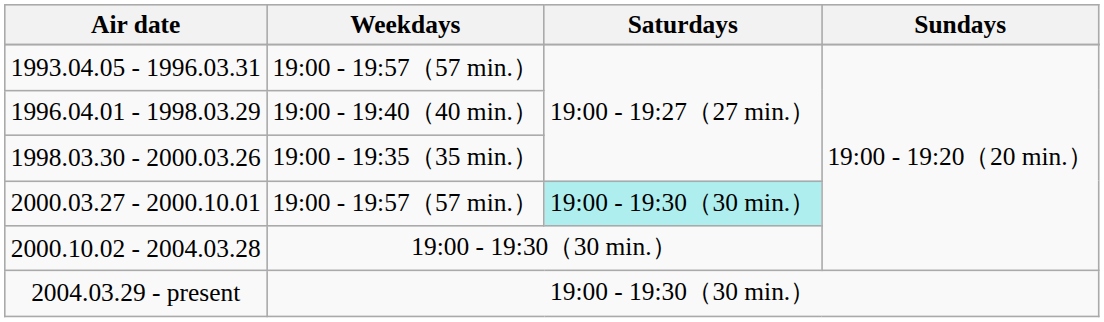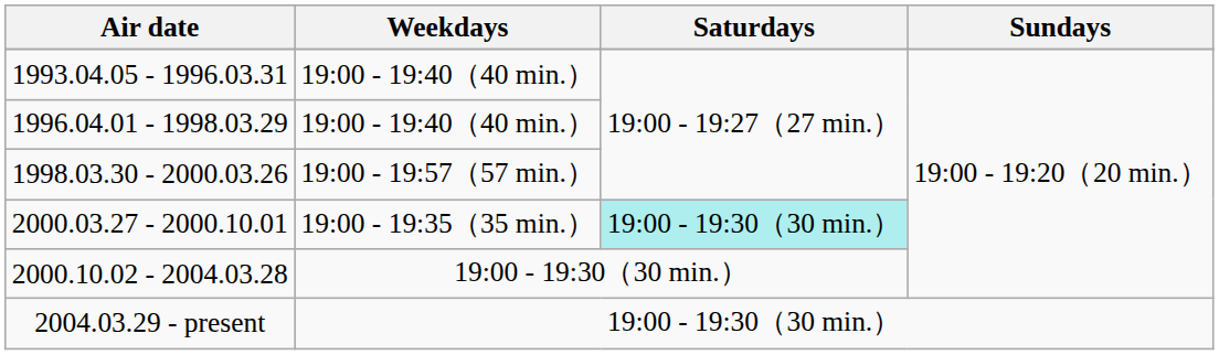 <table class=wikitable style="text-align:center">
 <tr>
 <th>Air date</th>
 <th>Weekdays</th>
 <th>Saturdays</th>
 <th>Sundays</th>
 </tr>
 <tr>
 </tr>
 <tr>
 <td>1993.04.05 - 1996.03.31</td>
-<td>19:00 - 19:57（57 min.）</td>
+<td>19:00 - 19:40（40 min.）</td>
 <td rowspan=3>19:00 - 19:27（27 min.）</td>
 <td rowspan=5>19:00 - 19:20（20 min.）</td>
 </tr>
 <tr>
 <td>1996.04.01 - 1998.03.29</td>
 <td>19:00 - 19:40（40 min.）</td>
 </tr>
 <tr>
 <td>1998.03.30 - 2000.03.26</td>
-<td>19:00 - 19:35（35 min.）</td>
+<td>19:00 - 19:57（57 min.）</td>
 </tr>
 <tr>
 <td>2000.03.27 - 2000.10.01</td>
-<td>19:00 - 19:57（57 min.）</td>
+<td>19:00 - 19:35（35 min.）</td>
 <td style="background: paleturquoise;">19:00 - 19:30（30 min.）</td>
 </tr>
 <tr>
 <td>2000.10.02 - 2004.03.28</td>
 <td colspan=2>19:00 - 19:30（30 min.）</td>
 </tr>
 <tr>
 <td>2004.03.29 - present</td>
 <td colspan=3>19:00 - 19:30（30 min.）</td>
 </tr>
 </table>
